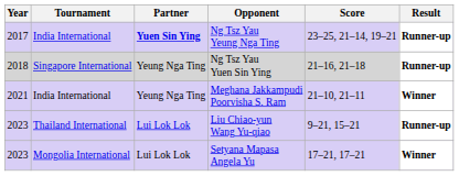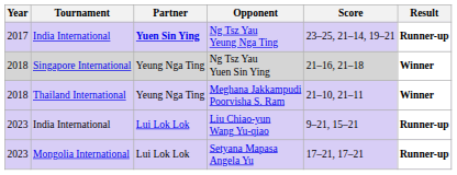 <table class="sortable wikitable" style="font-size: 90%;">
 <tr>
 <th>Year</th>
 <th>Tournament</th>
 <th>Partner</th>
 <th>Opponent</th>
 <th>Score</th>
 <th>Result</th>
 </tr>
 <tr style="background:#D8CEF6">
 <td align="center">2017</td>
 <td align="left"><a href='#'>India International</a></td>
 <td align="left"><strong> <a href='#'>Yuen Sin Ying</a></strong></td>
 <td align="left"> <a href='#'>Ng Tsz Yau</a><br> <a href='#'>Yeung Nga Ting</a></td>
 <td align="left">23–25, 21–14, 19–21</td>
 <td bgcolor="#FFFFFF"> <strong>Runner-up</strong></td>
 </tr>
 <tr style="background:#D5D5D5">
 <td align="center">2018</td>
 <td align="left"><a href='#'>Singapore International</a></td>
 <td align="left"> Yeung Nga Ting</td>
 <td align="left"> Ng Tsz Yau<br> Yuen Sin Ying</td>
 <td align="left">21–16, 21–18</td>
-<td bgcolor="#FFFFFF"> <strong>Runner-up</strong></td>
+<td bgcolor="#FFFFFF"> <strong>Winner</strong></td>
 </tr>
 <tr style="background:#D8CEF6">
-<td align="center">2021</td>
-<td align="left">India International</td>
+<td align="center">2018</td>
+<td align="left"><a href='#'>Thailand International</a></td>
 <td align="left"> Yeung Nga Ting</td>
 <td align="left"> <a href='#'>Meghana Jakkampudi</a><br> <a href='#'>Poorvisha S. Ram</a></td>
 <td align="left">21–10, 21–11</td>
 <td bgcolor="#FFFFFF"> <strong>Winner</strong></td>
 </tr>
 <tr style="background:#D8CEF6">
 <td align="center">2023</td>
-<td align="left"><a href='#'>Thailand International</a></td>
+<td align="left">India International</td>
 <td align="left"> <a href='#'>Lui Lok Lok</a></td>
 <td align="left"> <a href='#'>Liu Chiao-yun</a><br> <a href='#'>Wang Yu-qiao</a></td>
 <td align="left">9–21, 15–21</td>
 <td style="text-align:left; background:white"> <strong>Runner-up</strong></td>
 </tr>
 <tr style="background:#D8CEF6">
 <td align="center">2023</td>
 <td align="left"><a href='#'>Mongolia International</a></td>
 <td align="left"> Lui Lok Lok</td>
 <td align="left"> <a href='#'>Setyana Mapasa</a><br> <a href='#'>Angela Yu</a></td>
 <td align="left">17–21, 17–21</td>
-<td style="text-align:left; background:white"> <strong>Winner</strong></td>
+<td style="text-align:left; background:white"> <strong>Runner-up</strong></td>
 </tr>
 </table>
